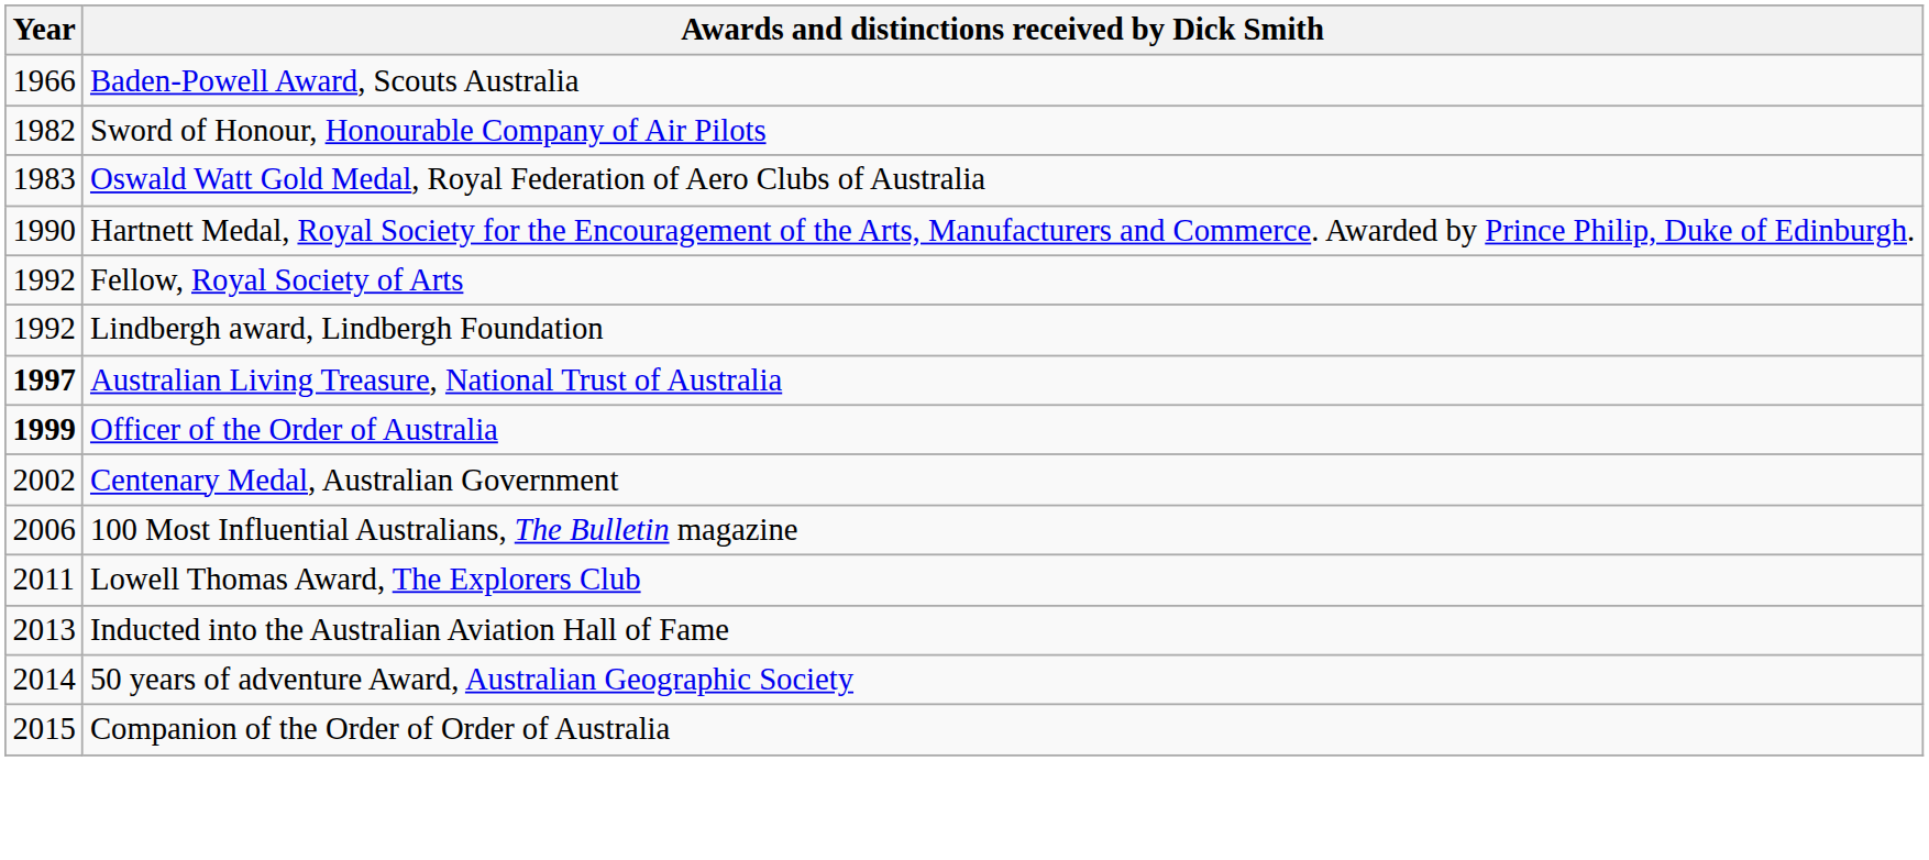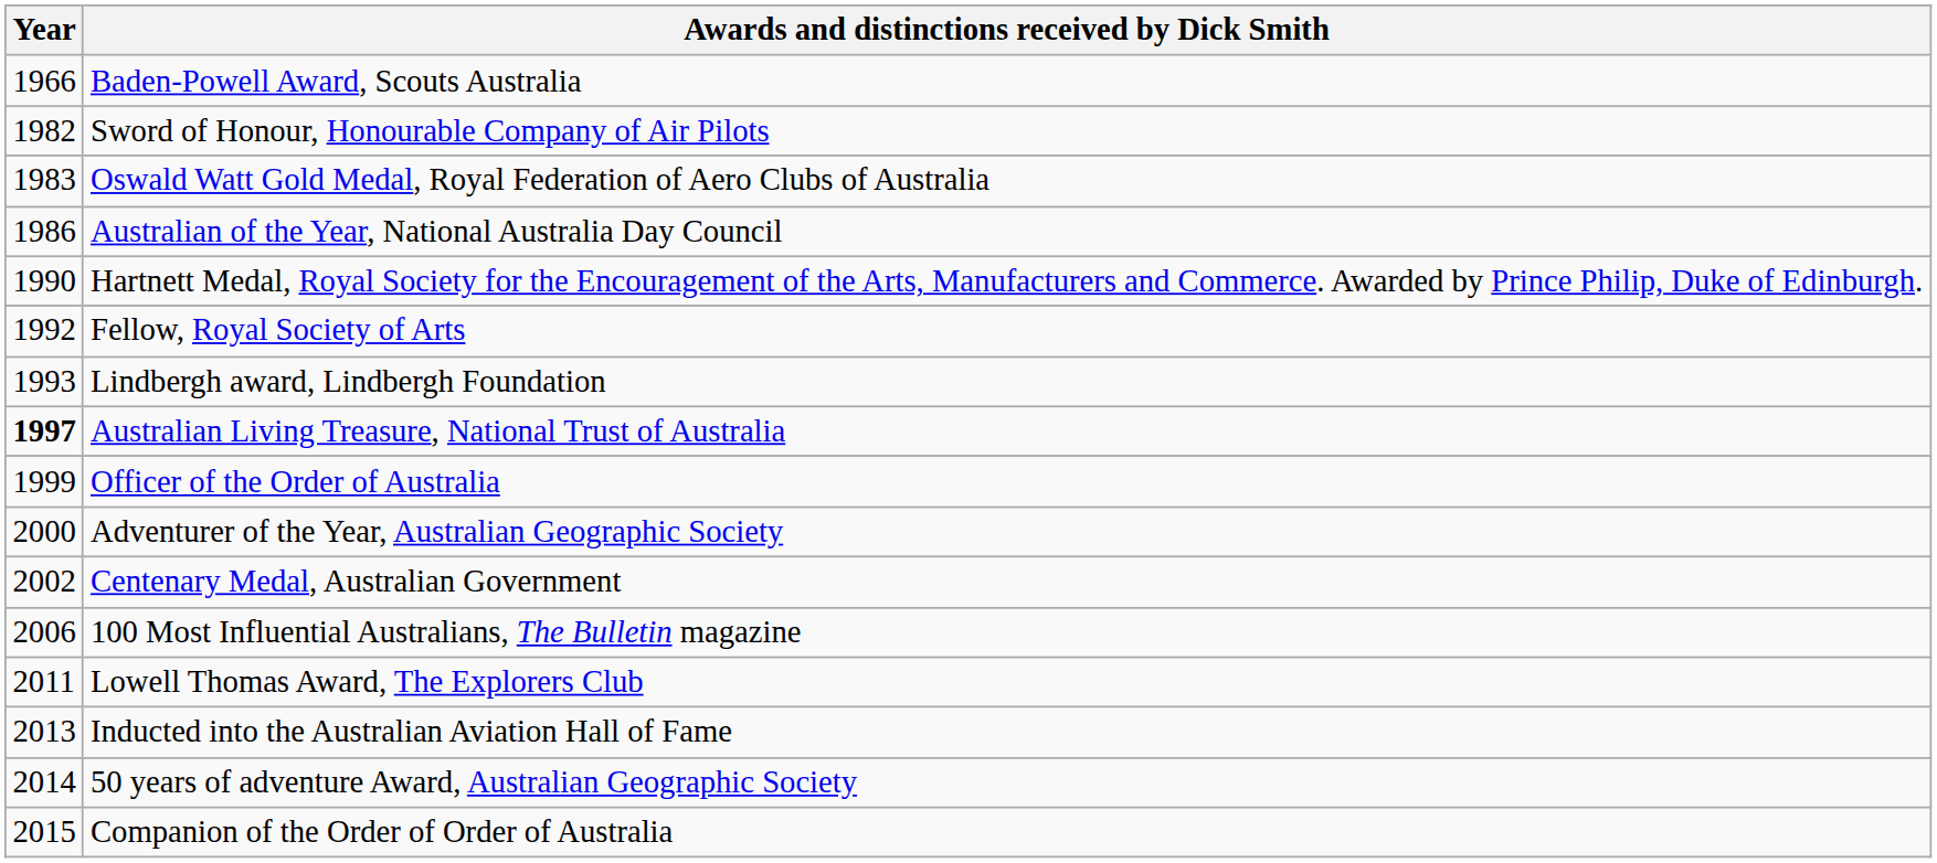 <table class="wikitable" style=max-width:80%;>
 <tr>
 <th>Year</th>
 <th>Awards and distinctions received by Dick Smith</th>
 </tr>
 <tr>
 <td>1966</td>
 <td><a href='#'>Baden-Powell Award</a>, Scouts Australia</td>
 </tr>
 <tr>
 <td>1982</td>
 <td>Sword of Honour, <a href='#'>Honourable Company of Air Pilots</a></td>
 </tr>
 <tr>
 <td>1983</td>
 <td><a href='#'>Oswald Watt Gold Medal</a>, Royal Federation of Aero Clubs of Australia</td>
 </tr>
 <tr>
+<td>1986</td>
+<td><a href='#'>Australian of the Year</a>, National Australia Day Council</td>
+</tr>
+<tr>
 <td>1990</td>
 <td>Hartnett Medal, <a href='#'>Royal Society for the Encouragement of the Arts, Manufacturers and Commerce</a>. Awarded by <a href='#'>Prince Philip, Duke of Edinburgh</a>.</td>
 </tr>
 <tr>
 <td>1992</td>
 <td>Fellow, <a href='#'>Royal Society of Arts</a></td>
 </tr>
 <tr>
-<td>1992</td>
+<td>1993</td>
 <td>Lindbergh award, Lindbergh Foundation</td>
 </tr>
 <tr>
 <td><strong>1997</strong></td>
 <td><a href='#'>Australian Living Treasure</a>, <a href='#'>National Trust of Australia</a></td>
 </tr>
 <tr>
-<td><strong>1999</strong></td>
+<td>1999</td>
 <td><a href='#'>Officer of the Order of Australia</a></td>
+</tr>
+<tr>
+<td>2000</td>
+<td>Adventurer of the Year, <a href='#'>Australian Geographic Society</a></td>
 </tr>
 <tr>
 <td>2002</td>
 <td><a href='#'>Centenary Medal</a>, Australian Government</td>
 </tr>
 <tr>
 <td>2006</td>
 <td>100 Most Influential Australians, <em><a href='#'>The Bulletin</a></em> magazine</td>
 </tr>
 <tr>
 <td>2011</td>
 <td>Lowell Thomas Award, <a href='#'>The Explorers Club</a></td>
 </tr>
 <tr>
 <td>2013</td>
 <td>Inducted into the Australian Aviation Hall of Fame</td>
 </tr>
 <tr>
 <td>2014</td>
 <td>50 years of adventure Award, <a href='#'>Australian Geographic Society</a></td>
 </tr>
 <tr>
 <td>2015</td>
 <td>Companion of the Order of Order of Australia</td>
 </tr>
 </table>
